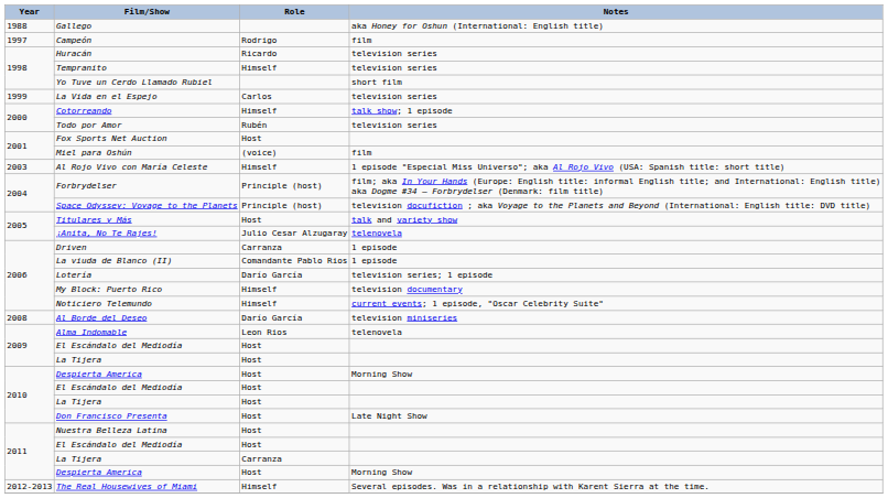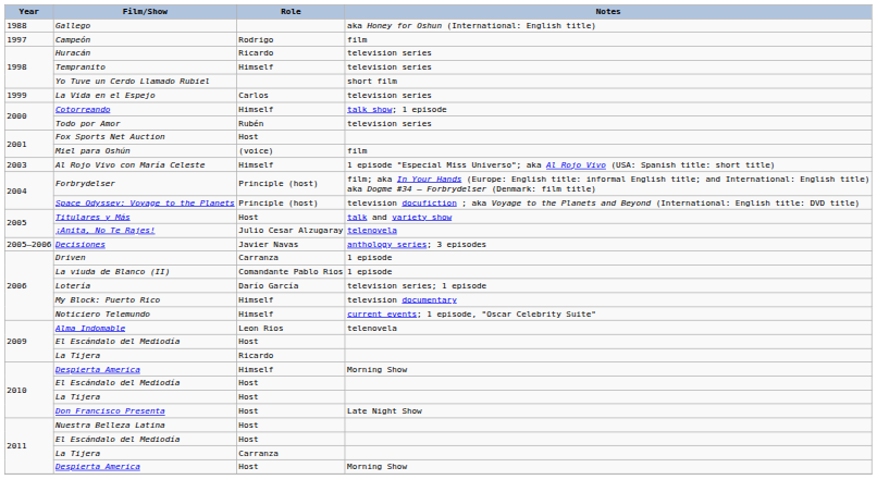 <table class="wikitable" style="font-size:90%;">
 <tr>
 <th style="background:#B0C4DE;">Year</th>
 <th style="background:#B0C4DE;">Film/Show</th>
 <th style="background:#B0C4DE;">Role</th>
 <th style="background:#B0C4DE;">Notes</th>
 </tr>
 <tr>
 <td>1988</td>
 <td><em>Gallego</em></td>
 <td></td>
 <td>aka <em>Honey for Oshun</em> (International: English title)</td>
 </tr>
 <tr>
 <td>1997</td>
 <td><em>Campeón</em></td>
 <td>Rodrigo</td>
 <td>film</td>
 </tr>
 <tr>
 <td rowspan = "3">1998</td>
 <td><em>Huracán</em></td>
 <td>Ricardo</td>
 <td>television series</td>
 </tr>
 <tr>
 <td><em>Tempranito</em></td>
 <td>Himself</td>
 <td>television series</td>
 </tr>
 <tr>
 <td><em>Yo Tuve un Cerdo Llamado Rubiel</em></td>
 <td></td>
 <td>short film</td>
 </tr>
 <tr>
 <td>1999</td>
 <td><em>La Vida en el Espejo</em></td>
 <td>Carlos</td>
 <td>television series</td>
 </tr>
 <tr>
 <td rowspan="2">2000</td>
 <td><em><a href='#'>Cotorreando</a></em></td>
 <td>Himself</td>
 <td><a href='#'>talk show</a>; 1 episode</td>
 </tr>
 <tr>
 <td><em>Todo por Amor</em></td>
 <td>Rubén</td>
 <td>television series</td>
 </tr>
 <tr>
 <td rowspan="2">2001</td>
 <td><em>Fox Sports Net Auction</em></td>
 <td>Host</td>
 <td></td>
 </tr>
 <tr>
 <td><em>Miel para Oshún</em></td>
 <td>(voice)</td>
 <td>film</td>
 </tr>
 <tr>
 <td>2003</td>
 <td><em>Al Rojo Vivo con María Celeste</em></td>
 <td>Himself</td>
 <td>1 episode "Especial Miss Universo"; aka <em><a href='#'>Al Rojo Vivo</a></em> (USA: Spanish title: short title)</td>
 </tr>
 <tr>
 <td rowspan="2">2004</td>
 <td><em>Forbrydelser</em></td>
 <td>Principle (host)</td>
 <td>film; aka <em><a href='#'>In Your Hands</a></em> (Europe: English title: informal English title; and International: English title)<br>aka <em>Dogme #34 — Forbrydelser</em> (Denmark: film title)</td>
 </tr>
 <tr>
 <td><em><a href='#'>Space Odyssey: Voyage to the Planets</a></em></td>
 <td>Principle (host)</td>
 <td>television <a href='#'>docufiction</a> ; aka <em>Voyage to the Planets and Beyond</em> (International: English title: DVD title)</td>
 </tr>
 <tr>
 <td rowspan="2">2005</td>
 <td><em><a href='#'>Titulares y Más</a></em></td>
 <td>Host</td>
 <td><a href='#'>talk</a> and <a href='#'>variety show</a></td>
 </tr>
 <tr>
 <td><em><a href='#'>¡Anita, No Te Rajes!</a></em></td>
 <td>Julio Cesar Alzugaray</td>
 <td><a href='#'>telenovela</a></td>
 </tr>
 <tr>
+<td>2005–2006</td>
+<td><em><a href='#'>Decisiones</a></em></td>
+<td>Javier Navas</td>
+<td><a href='#'>anthology series</a>; 3 episodes</td>
+</tr>
+<tr>
 <td rowspan="5">2006</td>
 <td><em>Driven</em></td>
 <td>Carranza</td>
 <td>1 episode</td>
 </tr>
 <tr>
 <td><em>La viuda de Blanco (II)</em></td>
 <td>Comandante Pablo Rios</td>
 <td>1 episode</td>
 </tr>
 <tr>
 <td><em>Lotería</em></td>
 <td>Darío García</td>
 <td>television series; 1 episode</td>
 </tr>
 <tr>
 <td><em>My Block: Puerto Rico</em></td>
 <td>Himself</td>
 <td>television <a href='#'>documentary</a></td>
 </tr>
 <tr>
 <td><em>Noticiero Telemundo</em></td>
 <td>Himself</td>
 <td><a href='#'>current events</a>; 1 episode, "Oscar Celebrity Suite"</td>
 </tr>
 <tr>
-<td>2008</td>
-<td><em><a href='#'>Al Borde del Deseo</a></em></td>
-<td>Darío García</td>
-<td>television <a href='#'>miniseries</a></td>
-</tr>
-<tr>
 <td rowspan="3">2009</td>
 <td><em><a href='#'>Alma Indomable</a></em></td>
 <td>Leon Rios</td>
 <td>telenovela</td>
 </tr>
 <tr>
 <td><em>El Escándalo del Mediodía</em></td>
 <td>Host</td>
 <td></td>
 </tr>
 <tr>
 <td><em>La Tijera</em></td>
-<td>Host</td>
+<td>Ricardo</td>
 <td></td>
 </tr>
 <tr>
 <td rowspan="4">2010</td>
 <td><em><a href='#'>Despierta America</a></em></td>
-<td>Host</td>
+<td>Himself</td>
 <td>Morning Show</td>
 </tr>
 <tr>
 <td><em>El Escándalo del Mediodía</em></td>
 <td>Host</td>
 <td></td>
 </tr>
 <tr>
 <td><em>La Tijera</em></td>
 <td>Host</td>
 <td></td>
 </tr>
 <tr>
 <td><em><a href='#'>Don Francisco Presenta</a></em></td>
 <td>Host</td>
 <td>Late Night Show</td>
 </tr>
 <tr>
 <td rowspan="4">2011</td>
 <td><em>Nuestra Belleza Latina</em></td>
 <td>Host</td>
 </tr>
 <tr>
 <td><em>El Escándalo del Mediodía</em></td>
 <td>Host</td>
 <td></td>
 </tr>
 <tr>
 <td><em>La Tijera</em></td>
 <td>Carranza</td>
 <td></td>
 </tr>
 <tr>
 <td><em><a href='#'>Despierta America</a></em></td>
 <td>Host</td>
 <td>Morning Show</td>
 </tr>
 <tr>
-<td rowspan="1">2012-2013</td>
-<td><em><a href='#'>The Real Housewives of Miami</a></em></td>
-<td>Himself</td>
-<td>Several episodes. Was in a relationship with Karent Sierra at the time.</td>
-</tr>
-<tr>
 </tr>
 </table>
